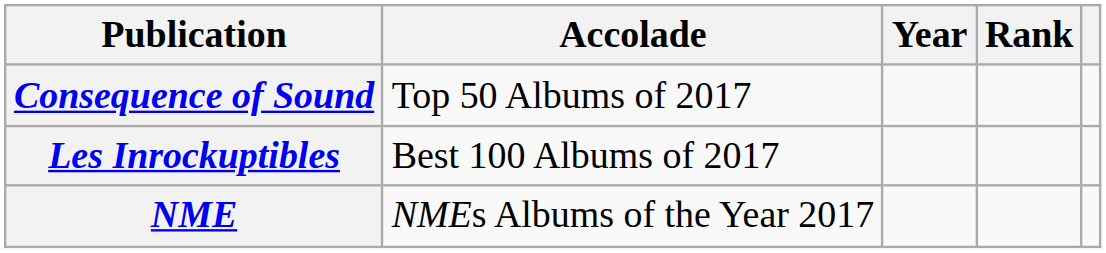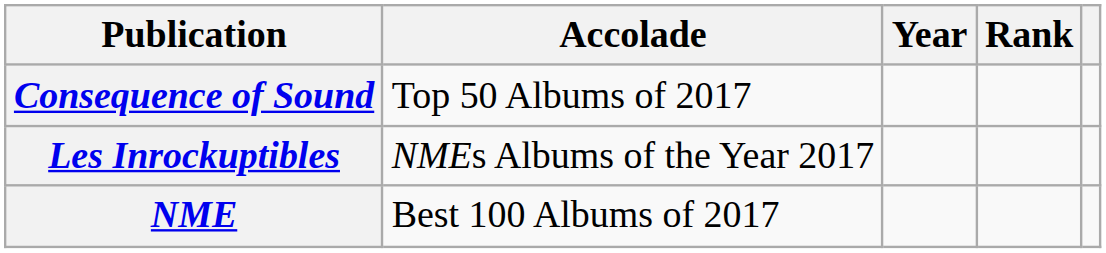 <table class="wikitable sortable plainrowheaders">
 <tr>
 <th>Publication</th>
 <th>Accolade</th>
 <th>Year</th>
 <th>Rank</th>
 <th class="unsortable"></th>
 </tr>
 <tr>
 <th scope="row"><em><a href='#'>Consequence of Sound</a></em></th>
 <td>Top 50 Albums of 2017</td>
 <td></td>
 <td></td>
 <td></td>
 </tr>
 <tr>
 <th scope="row"><em><a href='#'>Les Inrockuptibles</a></em></th>
-<td>Best 100 Albums of 2017</td>
+<td><em>NME</em>s Albums of the Year 2017</td>
 <td></td>
 <td></td>
 <td></td>
 </tr>
 <tr>
 <th scope="row"><em><a href='#'>NME</a></em></th>
-<td><em>NME</em>s Albums of the Year 2017</td>
+<td>Best 100 Albums of 2017</td>
 <td></td>
 <td></td>
 <td></td>
 </tr>
 </table>
